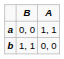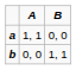 <table border="1" align=right cellpadding="4" cellspacing="0" style="margin: 1em 1em 1em 1em; background: #f9f9f9; border: 1px #aaa solid; border-collapse: collapse; font-size: 95%;">
 <tr>
 <td></td>
+<th><em>A</em></th>
 <th><em>B</em></th>
-<th><em>A</em></th>
 </tr>
 <tr>
 <th><em>a</em></th>
+<td>1, 1</td>
+<td>0, 0</td>
+</tr>
+<tr>
+<th><em>b</em></th>
 <td>0, 0</td>
 <td>1, 1</td>
 </tr>
-<tr>
-<th><em>b</em></th>
-<td>1, 1</td>
-<td>0, 0</td>
-</tr>
 </table>
